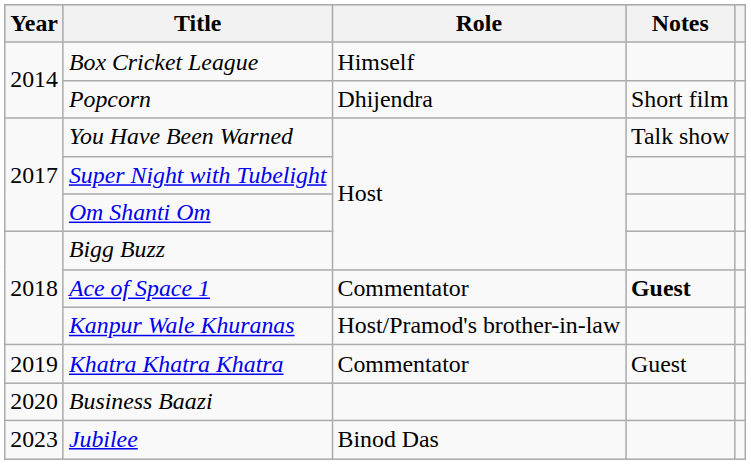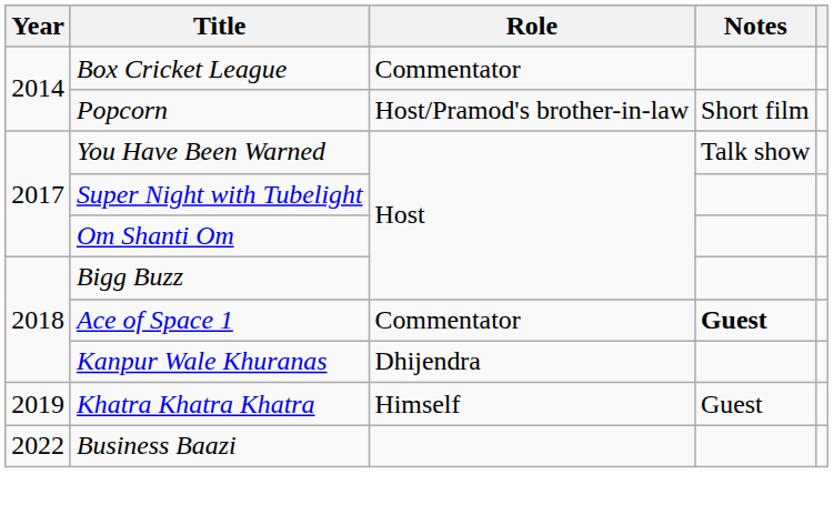 <table class="wikitable">
 <tr style="background:#ccc; text-align:center;">
 <th>Year</th>
 <th>Title</th>
 <th>Role</th>
 <th>Notes</th>
 <th class="unsortable"></th>
 </tr>
 <tr>
 <td rowspan="2">2014</td>
 <td><em>Box Cricket League</em></td>
-<td>Himself</td>
+<td>Commentator</td>
 <td></td>
 <td></td>
 </tr>
 <tr>
 <td><em>Popcorn</em></td>
-<td>Dhijendra</td>
+<td>Host/Pramod's brother-in-law</td>
 <td>Short film</td>
 <td></td>
 </tr>
 <tr>
 <td rowspan="3">2017</td>
 <td><em>You Have Been Warned</em></td>
 <td rowspan="4">Host</td>
 <td>Talk show</td>
 <td></td>
 </tr>
 <tr>
 <td><em><a href='#'>Super Night with Tubelight</a></em></td>
 <td></td>
 <td></td>
 </tr>
 <tr>
 <td><em><a href='#'>Om Shanti Om</a></em></td>
 <td></td>
 <td></td>
 </tr>
 <tr>
 <td rowspan="3">2018</td>
 <td><em>Bigg Buzz</em></td>
 <td></td>
 <td></td>
 </tr>
 <tr>
 <td><em><a href='#'>Ace of Space 1</a></em></td>
 <td>Commentator</td>
 <td><strong>Guest</strong></td>
 <td></td>
 </tr>
 <tr>
 <td><em><a href='#'>Kanpur Wale Khuranas</a></em></td>
-<td>Host/Pramod's brother-in-law</td>
+<td>Dhijendra</td>
 <td></td>
 <td></td>
 </tr>
 <tr>
 <td>2019</td>
 <td><em><a href='#'>Khatra Khatra Khatra</a></em></td>
-<td>Commentator</td>
+<td>Himself</td>
 <td>Guest</td>
 <td></td>
 </tr>
 <tr>
-<td>2020</td>
+<td>2022</td>
 <td><em>Business Baazi</em></td>
 <td></td>
 <td></td>
 <td></td>
 </tr>
-<tr>
-<td>2023</td>
-<td><em><a href='#'>Jubilee</a></em></td>
-<td>Binod Das</td>
-<td></td>
-<td></td>
-</tr>
 </table>
